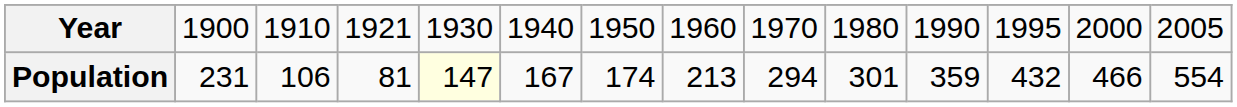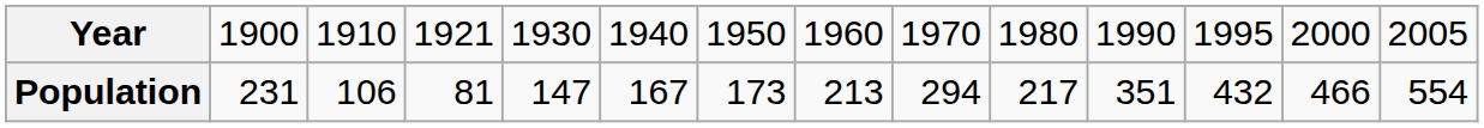 <table class="wikitable" style="text-align:right;">
 <tr>
 <th>Year</th>
 <td>1900</td>
 <td>1910</td>
 <td>1921</td>
 <td>1930</td>
 <td>1940</td>
 <td>1950</td>
 <td>1960</td>
 <td>1970</td>
 <td>1980</td>
 <td>1990</td>
 <td>1995</td>
 <td>2000</td>
 <td>2005</td>
 </tr>
 <tr>
 <th>Population</th>
 <td>231</td>
 <td>106</td>
 <td>81</td>
-<td style="background: lightyellow;">147</td>
+<td>147</td>
 <td>167</td>
-<td>174</td>
+<td>173</td>
 <td>213</td>
 <td>294</td>
-<td>301</td>
-<td>359</td>
+<td>217</td>
+<td>351</td>
 <td>432</td>
 <td>466</td>
 <td>554</td>
 </tr>
 </table>
